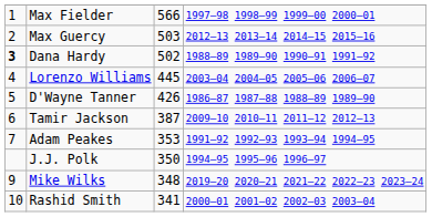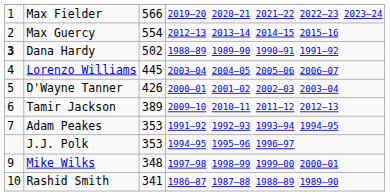 <table class="wikitable">
 <tr>
 </tr>
 <tr>
 <td>1</td>
 <td>Max Fielder</td>
 <td>566</td>
-<td style="font-size:80%;"><a href='#'>1997–98</a> <a href='#'>1998–99</a> <a href='#'>1999–00</a> <a href='#'>2000–01</a></td>
+<td style="font-size:80%;"><a href='#'>2019–20</a> <a href='#'>2020–21</a> <a href='#'>2021–22</a> <a href='#'>2022–23</a> <a href='#'>2023–24</a></td>
 </tr>
 <tr>
 <td>2</td>
 <td>Max Guercy</td>
-<td>503</td>
+<td>554</td>
 <td style="font-size:80%;"><a href='#'>2012–13</a> <a href='#'>2013–14</a> <a href='#'>2014–15</a> <a href='#'>2015–16</a></td>
 </tr>
 <tr>
 <td><strong>3</strong></td>
 <td>Dana Hardy</td>
 <td>502</td>
 <td style="font-size:80%;"><a href='#'>1988–89</a> <a href='#'>1989–90</a> <a href='#'>1990–91</a> <a href='#'>1991–92</a></td>
 </tr>
 <tr>
 <td>4</td>
 <td><a href='#'>Lorenzo Williams</a></td>
 <td>445</td>
 <td style="font-size:80%;"><a href='#'>2003–04</a> <a href='#'>2004–05</a> <a href='#'>2005–06</a> <a href='#'>2006–07</a></td>
 </tr>
 <tr>
 <td>5</td>
 <td>D'Wayne Tanner</td>
 <td>426</td>
-<td style="font-size:80%;"><a href='#'>1986–87</a> <a href='#'>1987–88</a> <a href='#'>1988–89</a> <a href='#'>1989–90</a></td>
+<td style="font-size:80%;"><a href='#'>2000–01</a> <a href='#'>2001–02</a> <a href='#'>2002–03</a> <a href='#'>2003–04</a></td>
 </tr>
 <tr>
 <td>6</td>
 <td>Tamir Jackson</td>
-<td>387</td>
+<td>389</td>
 <td style="font-size:80%;"><a href='#'>2009–10</a> <a href='#'>2010–11</a> <a href='#'>2011–12</a> <a href='#'>2012–13</a></td>
 </tr>
 <tr>
 <td>7</td>
 <td>Adam Peakes</td>
 <td>353</td>
 <td style="font-size:80%;"><a href='#'>1991–92</a> <a href='#'>1992–93</a> <a href='#'>1993–94</a> <a href='#'>1994–95</a></td>
 </tr>
 <tr>
 <td></td>
 <td>J.J. Polk</td>
-<td>350</td>
+<td>353</td>
 <td style="font-size:80%;"><a href='#'>1994–95</a> <a href='#'>1995–96</a> <a href='#'>1996–97</a></td>
 </tr>
 <tr>
 <td>9</td>
 <td><a href='#'>Mike Wilks</a></td>
 <td>348</td>
-<td style="font-size:80%;"><a href='#'>2019–20</a> <a href='#'>2020–21</a> <a href='#'>2021–22</a> <a href='#'>2022–23</a> <a href='#'>2023–24</a></td>
+<td style="font-size:80%;"><a href='#'>1997–98</a> <a href='#'>1998–99</a> <a href='#'>1999–00</a> <a href='#'>2000–01</a></td>
 </tr>
 <tr>
 <td>10</td>
 <td>Rashid Smith</td>
 <td>341</td>
-<td style="font-size:80%;"><a href='#'>2000–01</a> <a href='#'>2001–02</a> <a href='#'>2002–03</a> <a href='#'>2003–04</a></td>
+<td style="font-size:80%;"><a href='#'>1986–87</a> <a href='#'>1987–88</a> <a href='#'>1988–89</a> <a href='#'>1989–90</a></td>
 </tr>
 </table>
